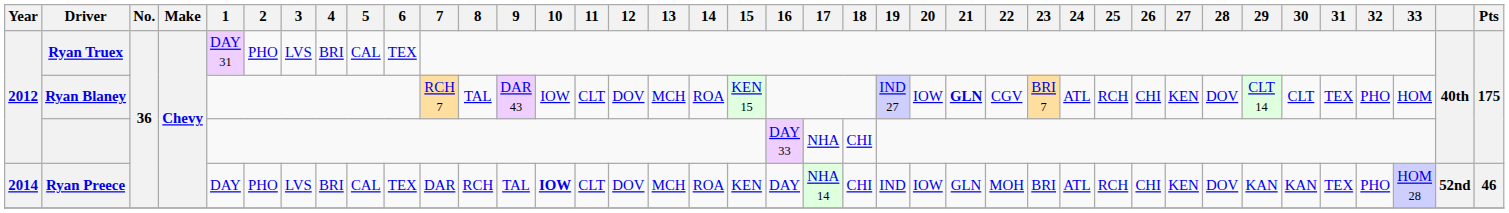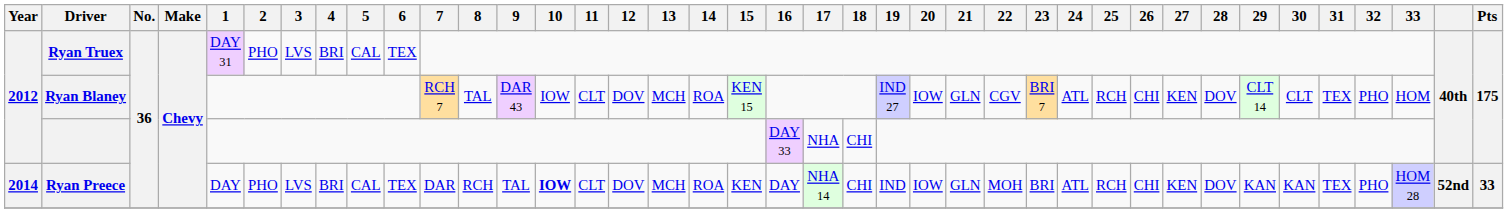 <table class="wikitable" style="text-align:center; font-size:75%">
 <tr>
 <th>Year</th>
 <th>Driver</th>
 <th>No.</th>
 <th>Make</th>
 <th>1</th>
 <th>2</th>
 <th>3</th>
 <th>4</th>
 <th>5</th>
 <th>6</th>
 <th>7</th>
 <th>8</th>
 <th>9</th>
 <th>10</th>
 <th>11</th>
 <th>12</th>
 <th>13</th>
 <th>14</th>
 <th>15</th>
 <th>16</th>
 <th>17</th>
 <th>18</th>
 <th>19</th>
 <th>20</th>
 <th>21</th>
 <th>22</th>
 <th>23</th>
 <th>24</th>
 <th>25</th>
 <th>26</th>
 <th>27</th>
 <th>28</th>
 <th>29</th>
 <th>30</th>
 <th>31</th>
 <th>32</th>
 <th>33</th>
 <th></th>
 <th>Pts</th>
 </tr>
 <tr>
 <th rowspan=3><a href='#'>2012</a></th>
 <th><a href='#'>Ryan Truex</a></th>
 <th rowspan=4>36</th>
 <th rowspan=4><a href='#'>Chevy</a></th>
 <td style="background:#EFCFFF;"><a href='#'>DAY</a><br><small>31</small></td>
 <td><a href='#'>PHO</a></td>
 <td><a href='#'>LVS</a></td>
 <td><a href='#'>BRI</a></td>
 <td><a href='#'>CAL</a></td>
 <td><a href='#'>TEX</a></td>
 <td colspan=27></td>
 <th rowspan=3>40th</th>
 <th rowspan=3>175</th>
 </tr>
 <tr>
 <th><a href='#'>Ryan Blaney</a></th>
 <td colspan=6></td>
 <td style="background:#FFDF9F;"><a href='#'>RCH</a><br><small>7</small></td>
 <td><a href='#'>TAL</a></td>
 <td style="background:#EFCFFF;"><a href='#'>DAR</a><br><small>43</small></td>
 <td><a href='#'>IOW</a></td>
 <td><a href='#'>CLT</a></td>
 <td><a href='#'>DOV</a></td>
 <td><a href='#'>MCH</a></td>
 <td><a href='#'>ROA</a></td>
 <td style="background:#DFFFDF;"><a href='#'>KEN</a><br><small>15</small></td>
 <td colspan=3></td>
 <td style="background:#CFCFFF;"><a href='#'>IND</a><br><small>27</small></td>
 <td><a href='#'>IOW</a></td>
-<td><strong><a href='#'>GLN</a></strong></td>
+<td><a href='#'>GLN</a></td>
 <td><a href='#'>CGV</a></td>
 <td style="background:#FFDF9F;"><a href='#'>BRI</a><br><small>7</small></td>
 <td><a href='#'>ATL</a></td>
 <td><a href='#'>RCH</a></td>
 <td><a href='#'>CHI</a></td>
 <td><a href='#'>KEN</a></td>
 <td><a href='#'>DOV</a></td>
 <td style="background:#DFFFDF;"><a href='#'>CLT</a><br><small>14</small></td>
 <td><a href='#'>CLT</a></td>
 <td><a href='#'>TEX</a></td>
 <td><a href='#'>PHO</a></td>
 <td><a href='#'>HOM</a></td>
 </tr>
 <tr>
 <th></th>
 <td colspan=15></td>
 <td style="background:#EFCFFF;"><a href='#'>DAY</a><br><small>33</small></td>
 <td><a href='#'>NHA</a></td>
 <td><a href='#'>CHI</a></td>
 <td colspan=15></td>
 </tr>
 <tr>
 <th><a href='#'>2014</a></th>
 <th><a href='#'>Ryan Preece</a></th>
 <td><a href='#'>DAY</a></td>
 <td><a href='#'>PHO</a></td>
 <td><a href='#'>LVS</a></td>
 <td><a href='#'>BRI</a></td>
 <td><a href='#'>CAL</a></td>
 <td><a href='#'>TEX</a></td>
 <td><a href='#'>DAR</a></td>
 <td><a href='#'>RCH</a></td>
 <td><a href='#'>TAL</a></td>
 <td><strong><a href='#'>IOW</a></strong></td>
 <td><a href='#'>CLT</a></td>
 <td><a href='#'>DOV</a></td>
 <td><a href='#'>MCH</a></td>
 <td><a href='#'>ROA</a></td>
 <td><a href='#'>KEN</a></td>
 <td><a href='#'>DAY</a></td>
 <td style="background:#DFFFDF;"><a href='#'>NHA</a><br><small>14</small></td>
 <td><a href='#'>CHI</a></td>
 <td><a href='#'>IND</a></td>
 <td><a href='#'>IOW</a></td>
 <td><a href='#'>GLN</a></td>
 <td><a href='#'>MOH</a></td>
 <td><a href='#'>BRI</a></td>
 <td><a href='#'>ATL</a></td>
 <td><a href='#'>RCH</a></td>
 <td><a href='#'>CHI</a></td>
 <td><a href='#'>KEN</a></td>
 <td><a href='#'>DOV</a></td>
 <td><a href='#'>KAN</a></td>
 <td><a href='#'>KAN</a></td>
 <td><a href='#'>TEX</a></td>
 <td><a href='#'>PHO</a></td>
 <td style="background:#CFCFFF;"><a href='#'>HOM</a><br><small>28</small></td>
 <th>52nd</th>
-<th>46</th>
+<th>33</th>
 </tr>
 <tr>
 </tr>
 </table>
